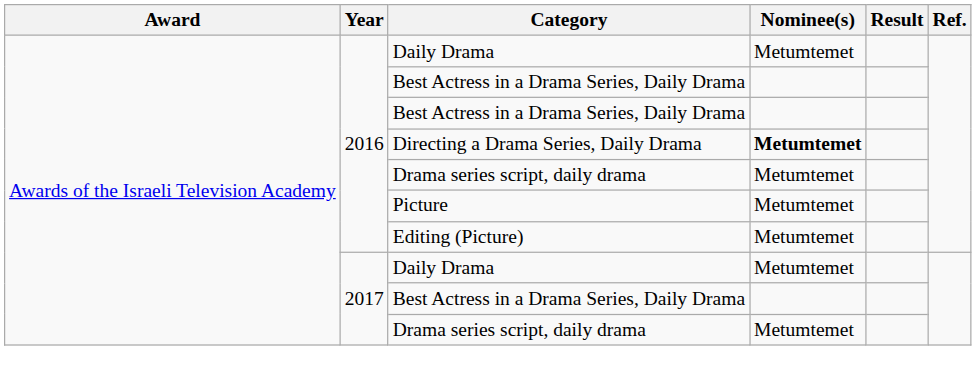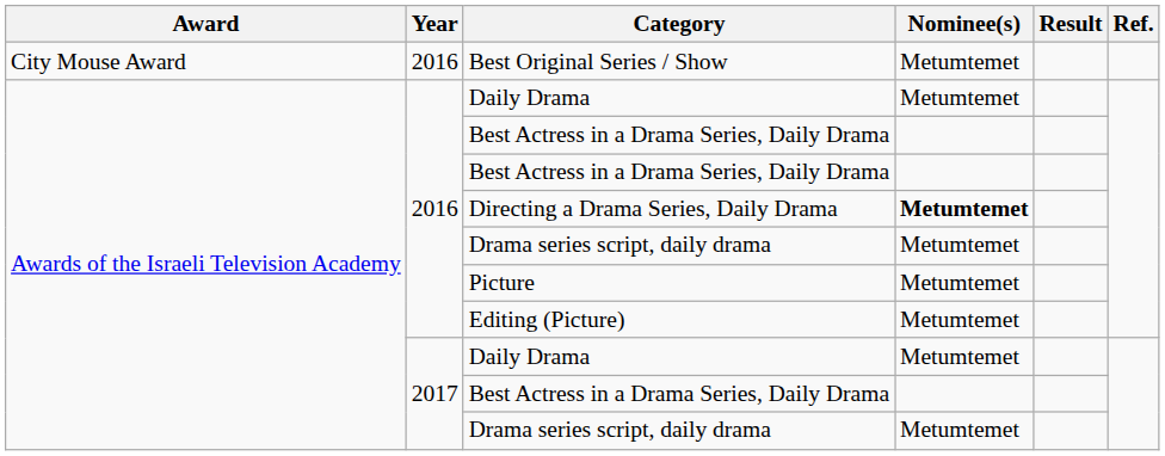 <table class="wikitable">
 <tr>
 <th>Award</th>
 <th>Year</th>
 <th>Category</th>
 <th>Nominee(s)</th>
 <th>Result</th>
 <th>Ref.</th>
+</tr>
+<tr>
+<td>City Mouse Award</td>
+<td>2016</td>
+<td>Best Original Series / Show</td>
+<td>Metumtemet</td>
+<td></td>
+<td></td>
 </tr>
 <tr>
 <td rowspan="10"><a href='#'>Awards of the Israeli Television Academy</a></td>
 <td rowspan="7">2016</td>
 <td>Daily Drama</td>
 <td>Metumtemet</td>
 <td></td>
 <td rowspan="7"></td>
 </tr>
 <tr>
 <td>Best Actress in a Drama Series, Daily Drama</td>
 <td></td>
 <td></td>
 </tr>
 <tr>
 <td>Best Actress in a Drama Series, Daily Drama</td>
 <td></td>
 <td></td>
 </tr>
 <tr>
 <td>Directing a Drama Series, Daily Drama</td>
 <td><strong>Metumtemet</strong></td>
 <td></td>
 </tr>
 <tr>
 <td>Drama series script, daily drama</td>
 <td>Metumtemet</td>
 <td></td>
 </tr>
 <tr>
 <td>Picture</td>
 <td>Metumtemet</td>
 <td></td>
 </tr>
 <tr>
 <td>Editing (Picture)</td>
 <td>Metumtemet</td>
 <td></td>
 </tr>
 <tr>
 <td rowspan="3">2017</td>
 <td>Daily Drama</td>
 <td>Metumtemet</td>
 <td></td>
 <td rowspan="3"></td>
 </tr>
 <tr>
 <td>Best Actress in a Drama Series, Daily Drama</td>
 <td></td>
 <td></td>
 </tr>
 <tr>
 <td>Drama series script, daily drama</td>
 <td>Metumtemet</td>
 <td></td>
 </tr>
 </table>
